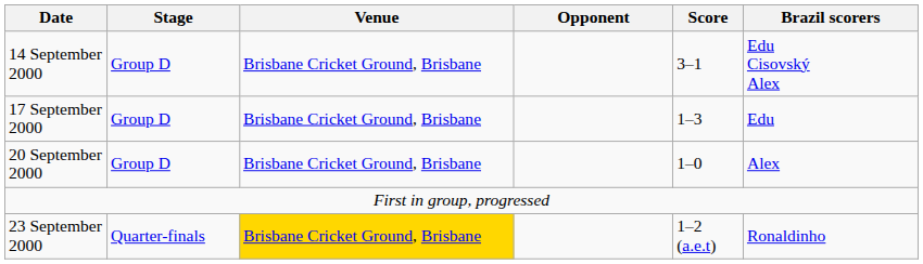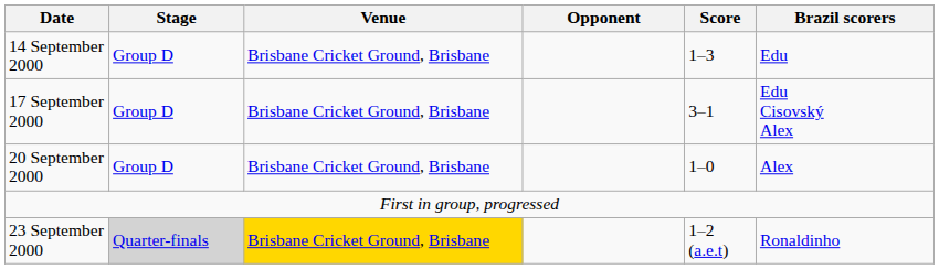 <table class="wikitable">
 <tr>
 <th width=100px>Date</th>
 <th width=150px>Stage</th>
 <th width=350px>Venue</th>
 <th width=180px>Opponent</th>
 <th width=70px>Score</th>
 <th width=200px>Brazil scorers</th>
 </tr>
 <tr>
 <td>14 September 2000</td>
 <td><a href='#'>Group D</a></td>
 <td><a href='#'>Brisbane Cricket Ground</a>, <a href='#'>Brisbane</a></td>
 <td></td>
-<td>3–1</td>
-<td><a href='#'>Edu</a>  <br> <a href='#'>Cisovský</a>  <br> <a href='#'>Alex</a> </td>
+<td>1–3</td>
+<td><a href='#'>Edu</a> </td>
 </tr>
 <tr>
 <td>17 September 2000</td>
 <td><a href='#'>Group D</a></td>
 <td><a href='#'>Brisbane Cricket Ground</a>, <a href='#'>Brisbane</a></td>
 <td></td>
-<td>1–3</td>
-<td><a href='#'>Edu</a> </td>
+<td>3–1</td>
+<td><a href='#'>Edu</a>  <br> <a href='#'>Cisovský</a>  <br> <a href='#'>Alex</a> </td>
 </tr>
 <tr>
 <td>20 September 2000</td>
 <td><a href='#'>Group D</a></td>
 <td><a href='#'>Brisbane Cricket Ground</a>, <a href='#'>Brisbane</a></td>
 <td></td>
 <td>1–0</td>
 <td><a href='#'>Alex</a> </td>
 </tr>
 <tr>
 <td colspan="6" style="text-align:center;"><em>First in group, progressed</em></td>
 </tr>
 <tr>
 <td>23 September 2000</td>
-<td><a href='#'>Quarter-finals</a></td>
+<td style="background: lightgrey;"><a href='#'>Quarter-finals</a></td>
 <td style="background: gold;"><a href='#'>Brisbane Cricket Ground</a>, <a href='#'>Brisbane</a></td>
 <td></td>
 <td>1–2 (<a href='#'>a.e.t</a>)</td>
 <td><a href='#'>Ronaldinho</a> </td>
 </tr>
 </table>
